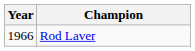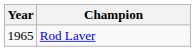 <table class="wikitable">
 <tr>
 <th>Year</th>
 <th style="width:180px">Champion</th>
 </tr>
 <tr>
-<td>1966</td>
+<td>1965</td>
 <td> <a href='#'>Rod Laver</a></td>
 </tr>
 </table>
